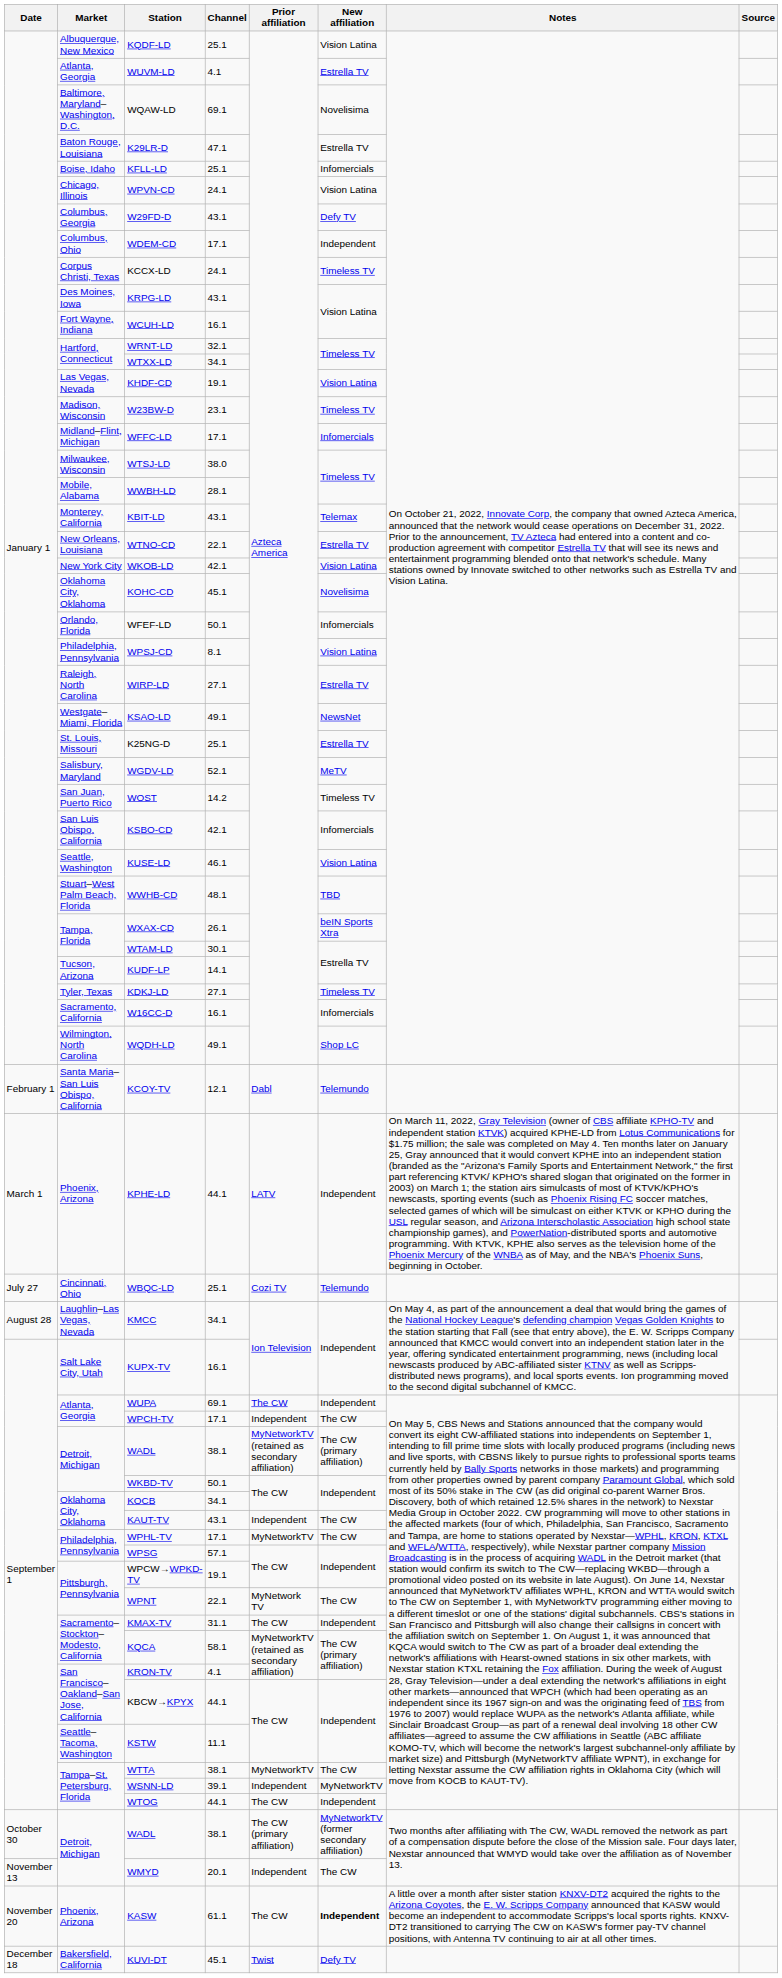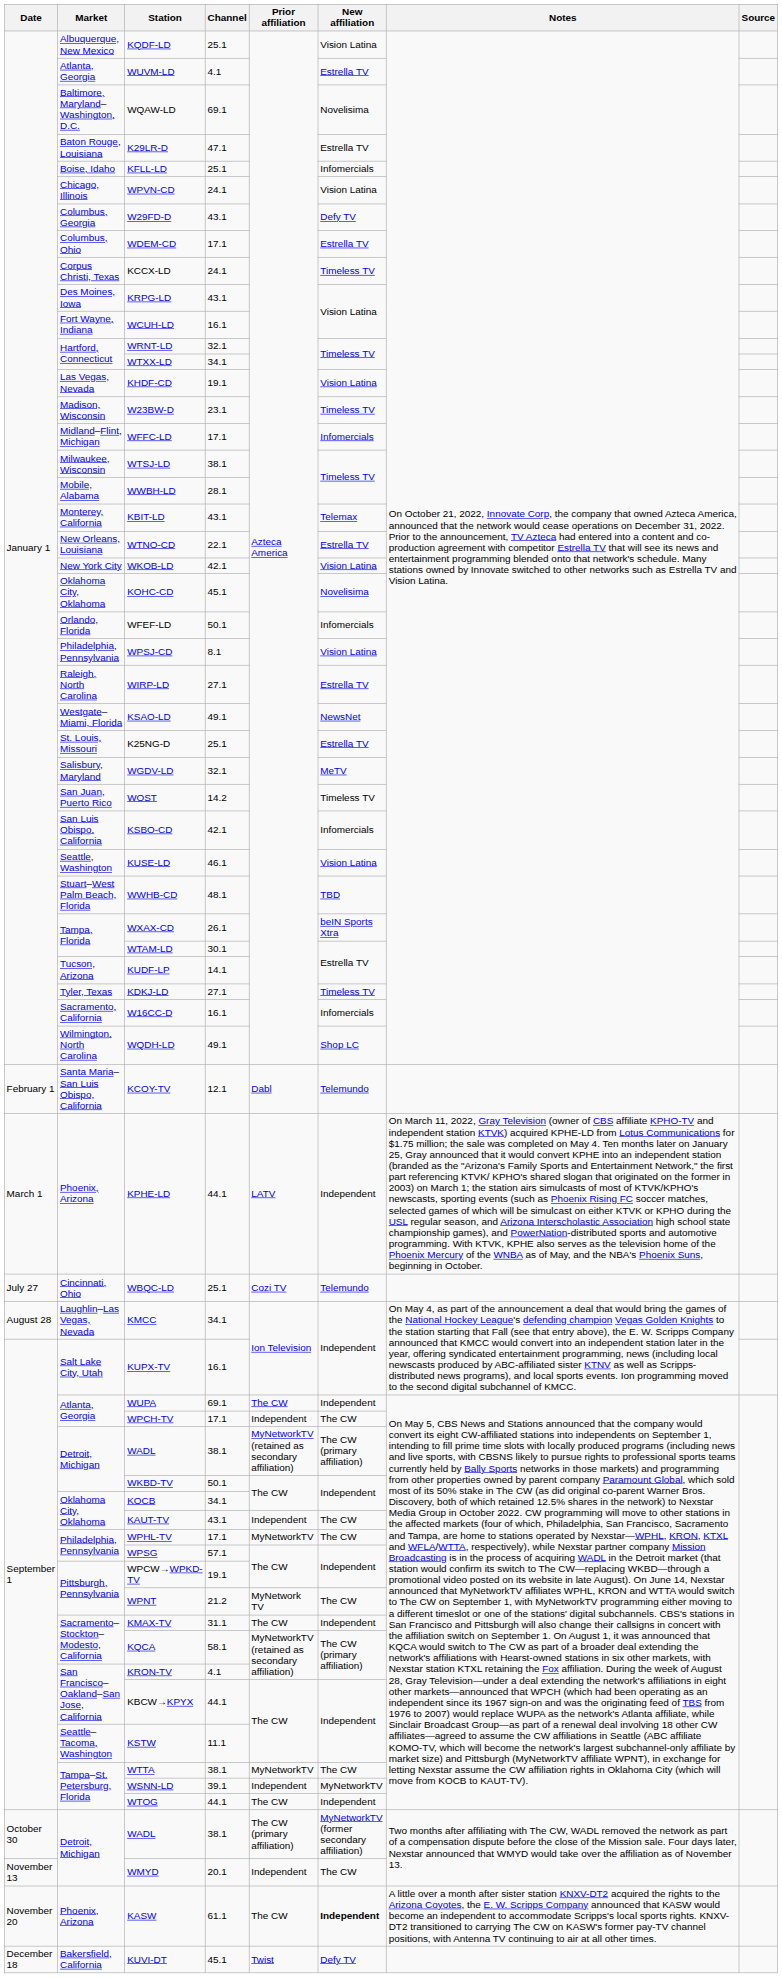 <table class="wikitable">
 <tr>
 <th>Date</th>
 <th>Market</th>
 <th>Station</th>
 <th>Channel</th>
 <th>Prior affiliation</th>
 <th>New affiliation</th>
 <th>Notes</th>
 <th>Source</th>
 </tr>
 <tr>
 <td rowspan="38">January 1</td>
 <td><a href='#'>Albuquerque, New Mexico</a></td>
 <td><a href='#'>KQDF-LD</a></td>
 <td>25.1</td>
 <td rowspan="38"><a href='#'>Azteca America</a></td>
 <td>Vision Latina</td>
 <td rowspan="38">On October 21, 2022, <a href='#'>Innovate Corp</a>, the company that owned Azteca America, announced that the network would cease operations on December 31, 2022. Prior to the announcement, <a href='#'>TV Azteca</a> had entered into a content and co-production agreement with competitor <a href='#'>Estrella TV</a> that will see its news and entertainment programming blended onto that network's schedule. Many stations owned by Innovate switched to other networks such as Estrella TV and Vision Latina.</td>
 <td></td>
 </tr>
 <tr>
 <td><a href='#'>Atlanta, Georgia</a></td>
 <td><a href='#'>WUVM-LD</a></td>
 <td>4.1</td>
 <td><a href='#'>Estrella TV</a></td>
 <td></td>
 </tr>
 <tr>
 <td><a href='#'>Baltimore, Maryland</a>–<br><a href='#'>Washington, D.C.</a></td>
 <td>WQAW-LD</td>
 <td>69.1</td>
 <td>Novelisima</td>
 <td></td>
 </tr>
 <tr>
 <td><a href='#'>Baton Rouge, Louisiana</a></td>
 <td><a href='#'>K29LR-D</a></td>
 <td>47.1</td>
 <td>Estrella TV</td>
 <td></td>
 </tr>
 <tr>
 <td><a href='#'>Boise, Idaho</a></td>
 <td><a href='#'>KFLL-LD</a></td>
 <td>25.1</td>
 <td>Infomercials</td>
 <td></td>
 </tr>
 <tr>
 <td><a href='#'>Chicago, Illinois</a></td>
 <td><a href='#'>WPVN-CD</a></td>
 <td>24.1</td>
 <td>Vision Latina</td>
 <td></td>
 </tr>
 <tr>
 <td><a href='#'>Columbus, Georgia</a></td>
 <td><a href='#'>W29FD-D</a></td>
 <td>43.1</td>
 <td><a href='#'>Defy TV</a></td>
 <td></td>
 </tr>
 <tr>
 <td><a href='#'>Columbus, Ohio</a></td>
 <td><a href='#'>WDEM-CD</a></td>
 <td>17.1</td>
-<td>Independent</td>
+<td><a href='#'>Estrella TV</a></td>
 <td></td>
 </tr>
 <tr>
 <td><a href='#'>Corpus Christi, Texas</a></td>
 <td>KCCX-LD</td>
 <td>24.1</td>
 <td><a href='#'>Timeless TV</a></td>
 <td></td>
 </tr>
 <tr>
 <td><a href='#'>Des Moines, Iowa</a></td>
 <td><a href='#'>KRPG-LD</a></td>
 <td>43.1</td>
 <td rowspan="2">Vision Latina</td>
 <td></td>
 </tr>
 <tr>
 <td><a href='#'>Fort Wayne, Indiana</a></td>
 <td><a href='#'>WCUH-LD</a></td>
 <td>16.1</td>
 <td></td>
 </tr>
 <tr>
 <td rowspan="2"><a href='#'>Hartford, Connecticut</a></td>
 <td><a href='#'>WRNT-LD</a></td>
 <td>32.1</td>
 <td rowspan="2"><a href='#'>Timeless TV</a></td>
 <td></td>
 </tr>
 <tr>
 <td><a href='#'>WTXX-LD</a></td>
 <td>34.1</td>
 <td></td>
 </tr>
 <tr>
 <td><a href='#'>Las Vegas, Nevada</a></td>
 <td><a href='#'>KHDF-CD</a></td>
 <td>19.1</td>
 <td><a href='#'>Vision Latina</a></td>
 <td></td>
 </tr>
 <tr>
 <td><a href='#'>Madison, Wisconsin</a></td>
 <td><a href='#'>W23BW-D</a></td>
 <td>23.1</td>
 <td><a href='#'>Timeless TV</a></td>
 <td></td>
 </tr>
 <tr>
 <td><a href='#'>Midland</a>–<a href='#'>Flint, Michigan</a></td>
 <td><a href='#'>WFFC-LD</a></td>
 <td>17.1</td>
 <td><a href='#'>Infomercials</a></td>
 <td></td>
 </tr>
 <tr>
 <td><a href='#'>Milwaukee, Wisconsin</a></td>
 <td><a href='#'>WTSJ-LD</a></td>
-<td>38.0</td>
+<td>38.1</td>
 <td rowspan="2"><a href='#'>Timeless TV</a></td>
 <td></td>
 </tr>
 <tr>
 <td><a href='#'>Mobile, Alabama</a></td>
 <td><a href='#'>WWBH-LD</a></td>
 <td>28.1</td>
 <td></td>
 </tr>
 <tr>
 <td><a href='#'>Monterey, California</a></td>
 <td><a href='#'>KBIT-LD</a></td>
 <td>43.1</td>
 <td><a href='#'>Telemax</a></td>
 <td></td>
 </tr>
 <tr>
 <td><a href='#'>New Orleans, Louisiana</a></td>
 <td><a href='#'>WTNO-CD</a></td>
 <td>22.1</td>
 <td><a href='#'>Estrella TV</a></td>
 <td></td>
 </tr>
 <tr>
 <td><a href='#'>New York City</a></td>
 <td><a href='#'>WKOB-LD</a></td>
 <td>42.1</td>
 <td><a href='#'>Vision Latina</a></td>
 <td></td>
 </tr>
 <tr>
 <td><a href='#'>Oklahoma City, Oklahoma</a></td>
 <td><a href='#'>KOHC-CD</a></td>
 <td>45.1</td>
 <td><a href='#'>Novelisima</a></td>
 <td></td>
 </tr>
 <tr>
 <td><a href='#'>Orlando, Florida</a></td>
 <td>WFEF-LD</td>
 <td>50.1</td>
 <td>Infomercials</td>
 <td></td>
 </tr>
 <tr>
 <td><a href='#'>Philadelphia, Pennsylvania</a></td>
 <td><a href='#'>WPSJ-CD</a></td>
 <td>8.1</td>
 <td><a href='#'>Vision Latina</a></td>
 <td></td>
 </tr>
 <tr>
 <td><a href='#'>Raleigh, North Carolina</a></td>
 <td><a href='#'>WIRP-LD</a></td>
 <td>27.1</td>
 <td><a href='#'>Estrella TV</a></td>
 <td></td>
 </tr>
 <tr>
 <td><a href='#'>Westgate</a>–<a href='#'>Miami, Florida</a></td>
 <td><a href='#'>KSAO-LD</a></td>
 <td>49.1</td>
 <td><a href='#'>NewsNet</a></td>
 <td></td>
 </tr>
 <tr>
 <td><a href='#'>St. Louis, Missouri</a></td>
 <td>K25NG-D</td>
 <td>25.1</td>
 <td><a href='#'>Estrella TV</a></td>
 <td></td>
 </tr>
 <tr>
 <td><a href='#'>Salisbury, Maryland</a></td>
 <td><a href='#'>WGDV-LD</a></td>
-<td>52.1</td>
+<td>32.1</td>
 <td><a href='#'>MeTV</a></td>
 <td></td>
 </tr>
 <tr>
 <td><a href='#'>San Juan, Puerto Rico</a></td>
 <td><a href='#'>WOST</a></td>
 <td>14.2</td>
 <td>Timeless TV</td>
 <td></td>
 </tr>
 <tr>
 <td><a href='#'>San Luis Obispo, California</a></td>
 <td><a href='#'>KSBO-CD</a></td>
 <td>42.1</td>
 <td>Infomercials</td>
 <td></td>
 </tr>
 <tr>
 <td><a href='#'>Seattle, Washington</a></td>
 <td><a href='#'>KUSE-LD</a></td>
 <td>46.1</td>
 <td><a href='#'>Vision Latina</a></td>
 <td></td>
 </tr>
 <tr>
 <td><a href='#'>Stuart</a>–<a href='#'>West Palm Beach, Florida</a></td>
 <td><a href='#'>WWHB-CD</a></td>
 <td>48.1</td>
 <td><a href='#'>TBD</a></td>
 <td></td>
 </tr>
 <tr>
 <td rowspan="2"><a href='#'>Tampa, Florida</a></td>
 <td><a href='#'>WXAX-CD</a></td>
 <td>26.1</td>
 <td><a href='#'>beIN Sports Xtra</a></td>
 <td></td>
 </tr>
 <tr>
 <td><a href='#'>WTAM-LD</a></td>
 <td>30.1</td>
 <td rowspan="2">Estrella TV</td>
 <td></td>
 </tr>
 <tr>
 <td><a href='#'>Tucson, Arizona</a></td>
 <td><a href='#'>KUDF-LP</a></td>
 <td>14.1</td>
 <td></td>
 </tr>
 <tr>
 <td><a href='#'>Tyler, Texas</a></td>
 <td><a href='#'>KDKJ-LD</a></td>
 <td>27.1</td>
 <td><a href='#'>Timeless TV</a></td>
 <td></td>
 </tr>
 <tr>
 <td><a href='#'>Sacramento, California</a></td>
 <td><a href='#'>W16CC-D</a></td>
 <td>16.1</td>
 <td>Infomercials</td>
 <td></td>
 </tr>
 <tr>
 <td><a href='#'>Wilmington, North Carolina</a></td>
 <td><a href='#'>WQDH-LD</a></td>
 <td>49.1</td>
 <td><a href='#'>Shop LC</a></td>
 <td></td>
 </tr>
 <tr>
 <td>February 1</td>
 <td><a href='#'>Santa Maria</a>–<a href='#'>San Luis Obispo, California</a></td>
 <td><a href='#'>KCOY-TV</a></td>
 <td>12.1</td>
 <td><a href='#'>Dabl</a></td>
 <td><a href='#'>Telemundo</a></td>
 <td></td>
 <td></td>
 </tr>
 <tr>
 <td>March 1</td>
 <td><a href='#'>Phoenix, Arizona</a></td>
 <td><a href='#'>KPHE-LD</a></td>
 <td>44.1</td>
 <td><a href='#'>LATV</a></td>
 <td>Independent</td>
 <td>On March 11, 2022, <a href='#'>Gray Television</a> (owner of <a href='#'>CBS</a> affiliate <a href='#'>KPHO-TV</a> and independent station <a href='#'>KTVK</a>) acquired KPHE-LD from <a href='#'>Lotus Communications</a> for $1.75 million; the sale was completed on May 4. Ten months later on January 25, Gray announced that it would convert KPHE into an independent station (branded as the "Arizona's Family Sports and Entertainment Network," the first part referencing KTVK/ KPHO's shared slogan that originated on the former in 2003) on March 1; the station airs simulcasts of most of KTVK/KPHO's newscasts, sporting events (such as <a href='#'>Phoenix Rising FC</a> soccer matches, selected games of which will be simulcast on either KTVK or KPHO during the <a href='#'>USL</a> regular season, and <a href='#'>Arizona Interscholastic Association</a> high school state championship games), and <a href='#'>PowerNation</a>-distributed sports and automotive programming. With KTVK, KPHE also serves as the television home of the <a href='#'>Phoenix Mercury</a> of the <a href='#'>WNBA</a> as of May, and the NBA's <a href='#'>Phoenix Suns</a>, beginning in October.</td>
 <td><br></td>
 </tr>
 <tr>
 <td>July 27</td>
 <td><a href='#'>Cincinnati, Ohio</a></td>
 <td><a href='#'>WBQC-LD</a></td>
 <td>25.1</td>
 <td><a href='#'>Cozi TV</a></td>
 <td><a href='#'>Telemundo</a></td>
 <td></td>
 <td></td>
 </tr>
 <tr>
 <td>August 28</td>
 <td><a href='#'>Laughlin</a>–<a href='#'>Las Vegas, Nevada</a></td>
 <td><a href='#'>KMCC</a></td>
 <td>34.1</td>
 <td rowspan="2"><a href='#'>Ion Television</a></td>
 <td rowspan="2">Independent</td>
 <td rowspan="2">On May 4, as part of the announcement a deal that would bring the games of the <a href='#'>National Hockey League</a>'s <a href='#'>defending champion</a> <a href='#'>Vegas Golden Knights</a> to the station starting that Fall (see that entry above), the E. W. Scripps Company announced that KMCC would convert into an independent station later in the year, offering syndicated entertainment programming, news (including local newscasts produced by ABC-affiliated sister <a href='#'>KTNV</a> as well as Scripps-distributed news programs), and local sports events. Ion programming moved to the second digital subchannel of KMCC.</td>
 <td><br></td>
 </tr>
 <tr>
 <td rowspan="19">September 1</td>
 <td><a href='#'>Salt Lake City, Utah</a></td>
 <td><a href='#'>KUPX-TV</a></td>
 <td>16.1</td>
 <td></td>
 </tr>
 <tr>
 <td rowspan=2><a href='#'>Atlanta, Georgia</a></td>
 <td><a href='#'>WUPA</a></td>
 <td>69.1</td>
 <td><a href='#'>The CW</a></td>
 <td>Independent</td>
 <td rowspan="18">On May 5, CBS News and Stations announced that the company would convert its eight CW-affiliated stations into independents on September 1, intending to fill prime time slots with locally produced programs (including news and live sports, with CBSNS likely to pursue rights to professional sports teams currently held by <a href='#'>Bally Sports</a> networks in those markets) and programming from other properties owned by parent company <a href='#'>Paramount Global</a>, which sold most of its 50% stake in The CW (as did original co-parent Warner Bros. Discovery, both of which retained 12.5% shares in the network) to Nexstar Media Group in October 2022. CW programming will move to other stations in the affected markets (four of which, Philadelphia, San Francisco, Sacramento and Tampa, are home to stations operated by Nexstar—<a href='#'>WPHL</a>, <a href='#'>KRON</a>, <a href='#'>KTXL</a> and <a href='#'>WFLA</a>/<a href='#'>WTTA</a>, respectively), while Nexstar partner company <a href='#'>Mission Broadcasting</a> is in the process of acquiring <a href='#'>WADL</a> in the Detroit market (that station would confirm its switch to The CW—replacing WKBD—through a promotional video posted on its website in late August). On June 14, Nexstar announced that MyNetworkTV affiliates WPHL, KRON and WTTA would switch to The CW on September 1, with MyNetworkTV programming either moving to a different timeslot or one of the stations' digital subchannels. CBS's stations in San Francisco and Pittsburgh will also change their callsigns in concert with the affiliation switch on September 1. On August 1, it was announced that KQCA would switch to The CW as part of a broader deal extending the network's affiliations with Hearst-owned stations in six other markets, with Nexstar station KTXL retaining the <a href='#'>Fox</a> affiliation. During the week of August 28, Gray Television—under a deal extending the network's affiliations in eight other markets—announced that WPCH (which had been operating as an independent since its 1967 sign-on and was the originating feed of <a href='#'>TBS</a> from 1976 to 2007) would replace WUPA as the network's Atlanta affiliate, while Sinclair Broadcast Group—as part of a renewal deal involving 18 other CW affiliates—agreed to assume the CW affiliations in Seattle (ABC affiliate KOMO-TV, which will become the network's largest subchannel-only affiliate by market size) and Pittsburgh (MyNetworkTV affiliate WPNT), in exchange for letting Nexstar assume the CW affiliation rights in Oklahoma City (which will move from KOCB to KAUT-TV).</td>
 <td rowspan="18"><br><br><br><br></td>
 </tr>
 <tr>
 <td><a href='#'>WPCH-TV</a></td>
 <td>17.1</td>
 <td>Independent</td>
 <td>The CW</td>
 </tr>
 <tr>
 <td rowspan=2><a href='#'>Detroit, Michigan</a></td>
 <td><a href='#'>WADL</a></td>
 <td>38.1</td>
 <td><a href='#'>MyNetworkTV</a><br>(retained as secondary affiliation)</td>
 <td>The CW<br>(primary affiliation)</td>
 </tr>
 <tr>
 <td><a href='#'>WKBD-TV</a></td>
 <td>50.1</td>
 <td rowspan=2>The CW</td>
 <td rowspan=2>Independent</td>
 </tr>
 <tr>
 <td rowspan=2><a href='#'>Oklahoma City, Oklahoma</a></td>
 <td><a href='#'>KOCB</a></td>
 <td>34.1</td>
 </tr>
 <tr>
 <td><a href='#'>KAUT-TV</a></td>
 <td>43.1</td>
 <td>Independent</td>
 <td>The CW</td>
 </tr>
 <tr>
 <td rowspan="2"><a href='#'>Philadelphia, Pennsylvania</a></td>
 <td><a href='#'>WPHL-TV</a></td>
 <td>17.1</td>
 <td>MyNetworkTV</td>
 <td>The CW</td>
 </tr>
 <tr>
 <td><a href='#'>WPSG</a></td>
 <td>57.1</td>
 <td rowspan="2">The CW</td>
 <td rowspan="2">Independent</td>
 </tr>
 <tr>
 <td rowspan=2><a href='#'>Pittsburgh, Pennsylvania</a></td>
 <td>WPCW→<a href='#'>WPKD-TV</a></td>
 <td>19.1</td>
 </tr>
 <tr>
 <td><a href='#'>WPNT</a></td>
-<td>22.1</td>
+<td>21.2</td>
 <td>MyNetwork TV</td>
 <td>The CW</td>
 </tr>
 <tr>
 <td rowspan="2"><a href='#'>Sacramento</a>–<a href='#'>Stockton</a>–<a href='#'>Modesto, California</a></td>
 <td><a href='#'>KMAX-TV</a></td>
 <td>31.1</td>
 <td>The CW</td>
 <td>Independent</td>
 </tr>
 <tr>
 <td><a href='#'>KQCA</a></td>
 <td>58.1</td>
 <td rowspan="2">MyNetworkTV<br>(retained as secondary affiliation)</td>
 <td rowspan="2">The CW<br>(primary affiliation)</td>
 </tr>
 <tr>
 <td rowspan="2"><a href='#'>San Francisco</a>–<a href='#'>Oakland</a>–<a href='#'>San Jose, California</a></td>
 <td><a href='#'>KRON-TV</a></td>
 <td>4.1</td>
 </tr>
 <tr>
 <td>KBCW→<a href='#'>KPYX</a></td>
 <td>44.1</td>
 <td rowspan="2">The CW</td>
 <td rowspan="2">Independent</td>
 </tr>
 <tr>
 <td><a href='#'>Seattle</a>–<a href='#'>Tacoma, Washington</a></td>
 <td><a href='#'>KSTW</a></td>
 <td>11.1</td>
 </tr>
 <tr>
 <td rowspan="3"><a href='#'>Tampa</a>–<a href='#'>St. Petersburg, Florida</a></td>
 <td><a href='#'>WTTA</a></td>
 <td>38.1</td>
 <td>MyNetworkTV</td>
 <td>The CW</td>
 </tr>
 <tr>
 <td><a href='#'>WSNN-LD</a></td>
 <td>39.1</td>
 <td>Independent</td>
 <td>MyNetworkTV</td>
 </tr>
 <tr>
 <td><a href='#'>WTOG</a></td>
 <td>44.1</td>
 <td>The CW</td>
 <td>Independent</td>
 </tr>
 <tr>
 <td>October 30</td>
 <td rowspan="2"><a href='#'>Detroit, Michigan</a></td>
 <td><a href='#'>WADL</a></td>
 <td>38.1</td>
 <td>The CW<br>(primary affiliation)</td>
 <td><a href='#'>MyNetworkTV</a><br>(former secondary affiliation)</td>
 <td rowspan="2">Two months after affiliating with The CW, WADL removed the network as part of a compensation dispute before the close of the Mission sale. Four days later, Nexstar announced that WMYD would take over the affiliation as of November 13.</td>
 <td rowspan="2"></td>
 </tr>
 <tr>
 <td>November 13</td>
 <td><a href='#'>WMYD</a></td>
 <td>20.1</td>
 <td>Independent</td>
 <td>The CW</td>
 </tr>
 <tr>
 <td>November 20</td>
 <td><a href='#'>Phoenix, Arizona</a></td>
 <td><a href='#'>KASW</a></td>
 <td>61.1</td>
 <td>The CW</td>
 <td><strong>Independent</strong></td>
 <td>A little over a month after sister station <a href='#'>KNXV-DT2</a> acquired the rights to the <a href='#'>Arizona Coyotes</a>, the <a href='#'>E. W. Scripps Company</a> announced that KASW would become an independent to accommodate Scripps's local sports rights. KNXV-DT2 transitioned to carrying The CW on KASW's former pay-TV channel positions, with Antenna TV continuing to air at all other times.</td>
 <td></td>
 </tr>
 <tr>
 <td>December 18</td>
 <td><a href='#'>Bakersfield, California</a></td>
 <td><a href='#'>KUVI-DT</a></td>
 <td>45.1</td>
 <td><a href='#'>Twist</a></td>
 <td><a href='#'>Defy TV</a></td>
 <td></td>
 <td></td>
 </tr>
 </table>
